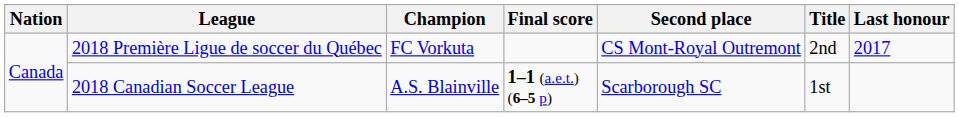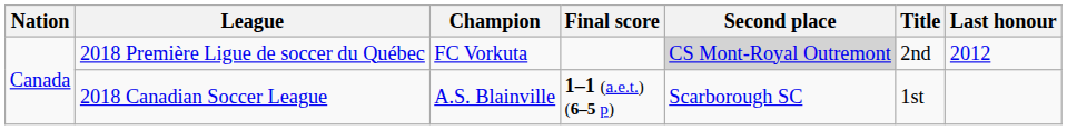 <table class="wikitable sortable">
 <tr>
 <th>Nation</th>
 <th>League</th>
 <th>Champion</th>
 <th>Final score</th>
 <th>Second place</th>
 <th data-sort-type="number">Title</th>
 <th>Last honour</th>
 </tr>
 <tr>
 <td rowspan="2"> <a href='#'>Canada</a></td>
 <td><a href='#'>2018 Première Ligue de soccer du Québec</a></td>
 <td><a href='#'>FC Vorkuta</a></td>
 <td></td>
-<td><a href='#'>CS Mont-Royal Outremont</a></td>
+<td style="background: lightgrey;"><a href='#'>CS Mont-Royal Outremont</a></td>
 <td>2nd</td>
-<td><a href='#'>2017</a></td>
+<td><a href='#'>2012</a></td>
 </tr>
 <tr>
 <td><a href='#'>2018 Canadian Soccer League</a></td>
 <td><a href='#'>A.S. Blainville</a></td>
 <td><strong>1–1</strong> <small>(<a href='#'>a.e.t.</a>)</small><br><small>(<strong>6–5</strong> <a href='#'>p</a>)</small></td>
 <td><a href='#'>Scarborough SC</a></td>
 <td>1st</td>
 <td></td>
 </tr>
 </table>
